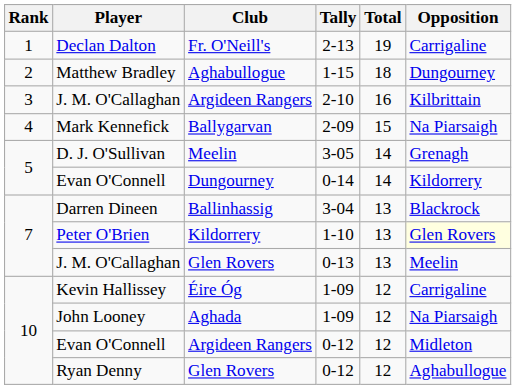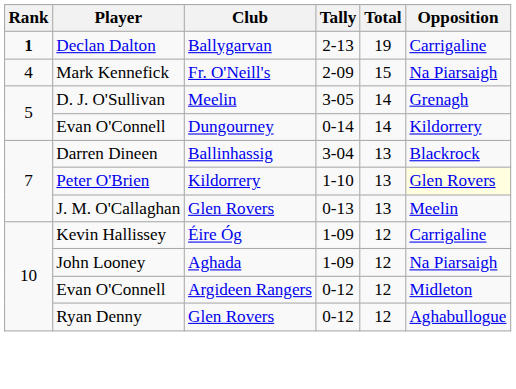 <table class="wikitable">
 <tr>
 <th>Rank</th>
 <th>Player</th>
 <th>Club</th>
 <th>Tally</th>
 <th>Total</th>
 <th>Opposition</th>
 </tr>
 <tr>
-<td rowspan="1" style="text-align:center;">1</td>
+<td rowspan="1" style="text-align:center;"><strong>1</strong></td>
 <td><a href='#'>Declan Dalton</a></td>
-<td><a href='#'>Fr. O'Neill's</a></td>
+<td><a href='#'>Ballygarvan</a></td>
 <td align=center>2-13</td>
 <td align=center>19</td>
 <td><a href='#'>Carrigaline</a></td>
 </tr>
 <tr>
-<td rowspan="1" style="text-align:center;">2</td>
-<td>Matthew Bradley</td>
-<td><a href='#'>Aghabullogue</a></td>
-<td align=center>1-15</td>
-<td align=center>18</td>
-<td><a href='#'>Dungourney</a></td>
-</tr>
-<tr>
-<td rowspan="1" style="text-align:center;">3</td>
-<td>J. M. O'Callaghan</td>
-<td><a href='#'>Argideen Rangers</a></td>
-<td align=center>2-10</td>
-<td align=center>16</td>
-<td><a href='#'>Kilbrittain</a></td>
-</tr>
-<tr>
 <td rowspan="1" style="text-align:center;">4</td>
 <td>Mark Kennefick</td>
-<td><a href='#'>Ballygarvan</a></td>
+<td><a href='#'>Fr. O'Neill's</a></td>
 <td align=center>2-09</td>
 <td align=center>15</td>
 <td><a href='#'>Na Piarsaigh</a></td>
 </tr>
 <tr>
 <td rowspan="2" style="text-align:center;">5</td>
 <td>D. J. O'Sullivan</td>
 <td><a href='#'>Meelin</a></td>
 <td align=center>3-05</td>
 <td align=center>14</td>
 <td><a href='#'>Grenagh</a></td>
 </tr>
 <tr>
 <td>Evan O'Connell</td>
 <td><a href='#'>Dungourney</a></td>
 <td align=center>0-14</td>
 <td align=center>14</td>
 <td><a href='#'>Kildorrery</a></td>
 </tr>
 <tr>
 <td rowspan="3" style="text-align:center;">7</td>
 <td>Darren Dineen</td>
 <td><a href='#'>Ballinhassig</a></td>
 <td align=center>3-04</td>
 <td align=center>13</td>
 <td><a href='#'>Blackrock</a></td>
 </tr>
 <tr>
 <td><a href='#'>Peter O'Brien</a></td>
 <td><a href='#'>Kildorrery</a></td>
 <td align=center>1-10</td>
 <td align=center>13</td>
 <td style="background: lightyellow;"><a href='#'>Glen Rovers</a></td>
 </tr>
 <tr>
 <td>J. M. O'Callaghan</td>
 <td><a href='#'>Glen Rovers</a></td>
 <td align=center>0-13</td>
 <td align=center>13</td>
 <td><a href='#'>Meelin</a></td>
 </tr>
 <tr>
 <td rowspan="4" style="text-align:center;">10</td>
 <td>Kevin Hallissey</td>
 <td><a href='#'>Éire Óg</a></td>
 <td align=center>1-09</td>
 <td align=center>12</td>
 <td><a href='#'>Carrigaline</a></td>
 </tr>
 <tr>
 <td>John Looney</td>
 <td><a href='#'>Aghada</a></td>
 <td align=center>1-09</td>
 <td align=center>12</td>
 <td><a href='#'>Na Piarsaigh</a></td>
 </tr>
 <tr>
 <td>Evan O'Connell</td>
 <td><a href='#'>Argideen Rangers</a></td>
 <td align=center>0-12</td>
 <td align=center>12</td>
 <td><a href='#'>Midleton</a></td>
 </tr>
 <tr>
 <td>Ryan Denny</td>
 <td><a href='#'>Glen Rovers</a></td>
 <td align=center>0-12</td>
 <td align=center>12</td>
 <td><a href='#'>Aghabullogue</a></td>
 </tr>
 </table>
